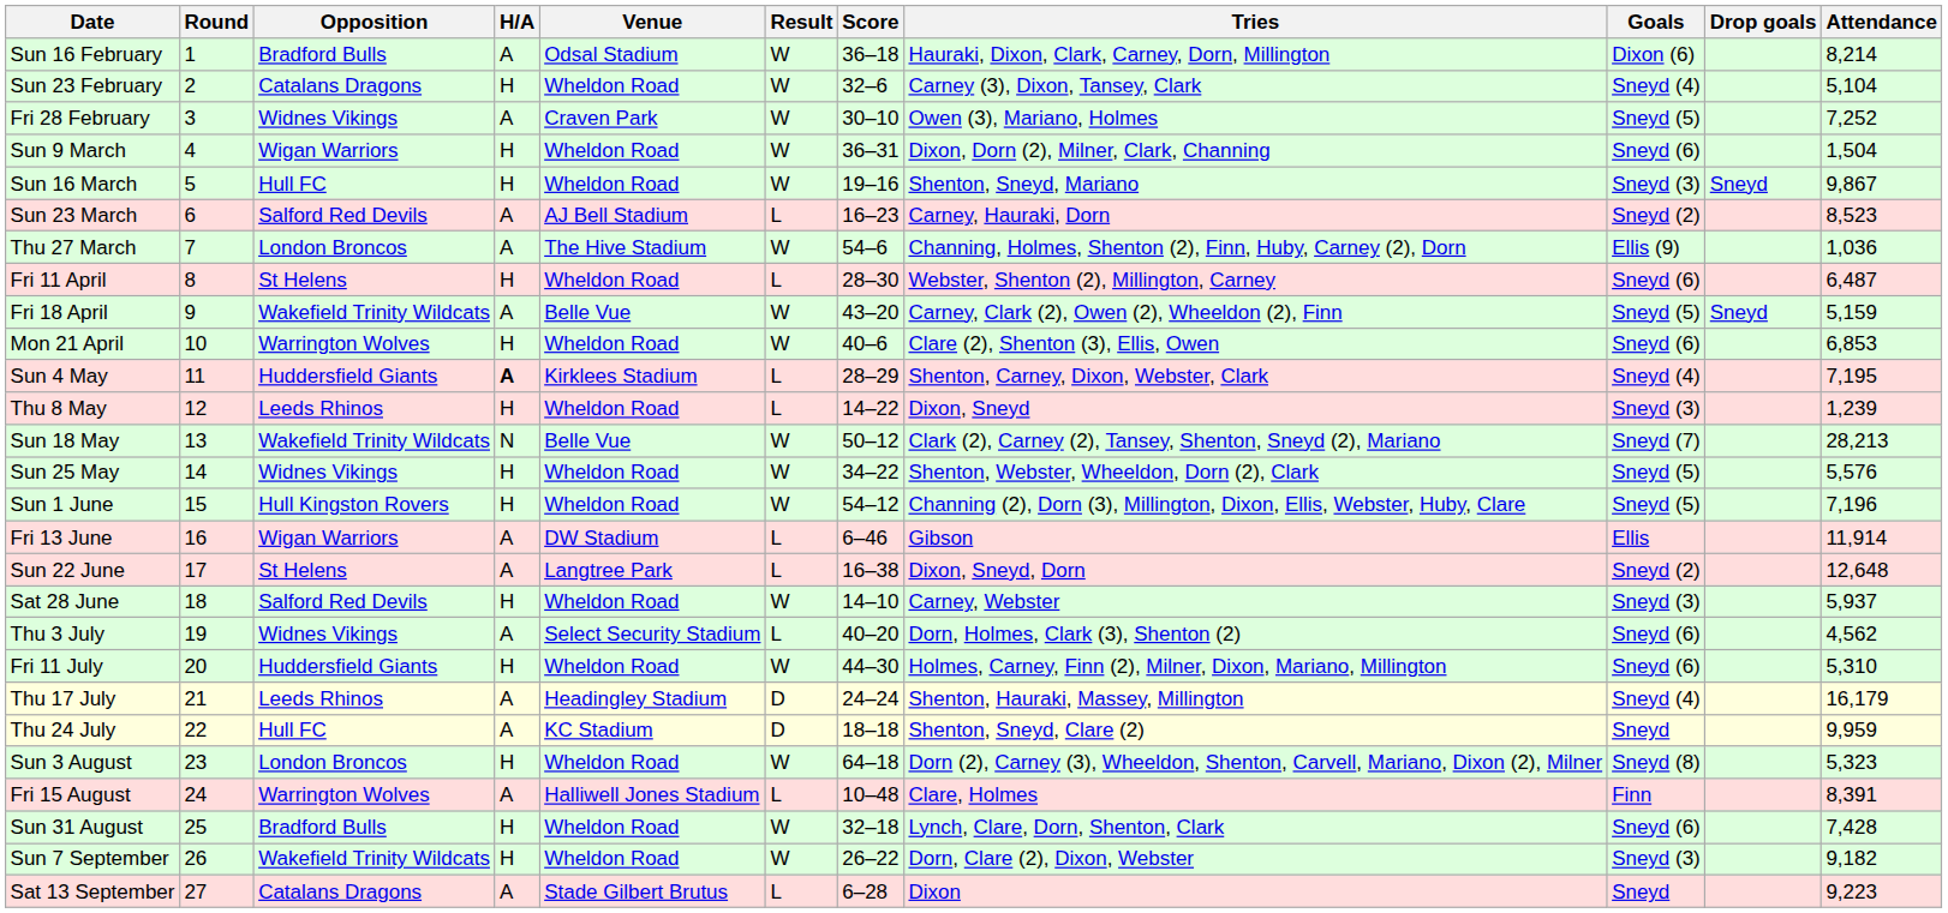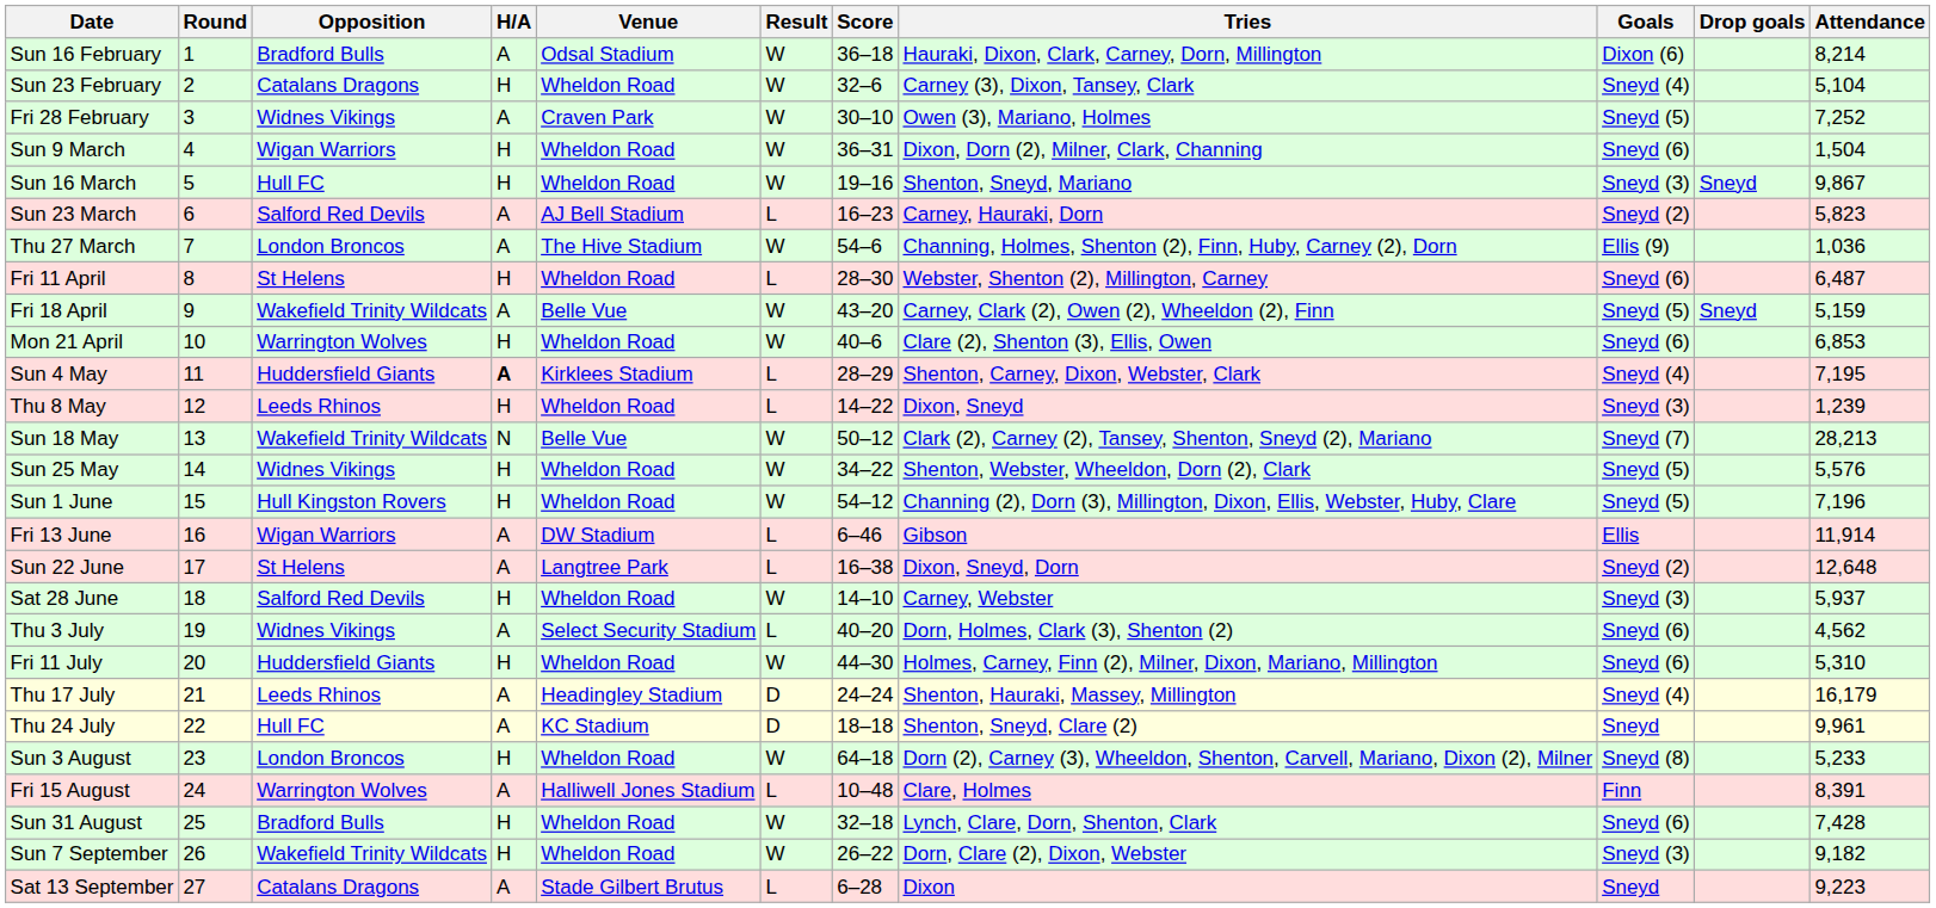 <table class="wikitable" style="font-size:90%;">
 <tr>
 <th>Date</th>
 <th>Round</th>
 <th>Opposition</th>
 <th>H/A</th>
 <th>Venue</th>
 <th>Result</th>
 <th>Score</th>
 <th>Tries</th>
 <th>Goals</th>
 <th>Drop goals</th>
 <th>Attendance</th>
 </tr>
 <tr style="background:#ddffdd;">
 <td>Sun 16 February</td>
 <td>1</td>
 <td> <a href='#'>Bradford Bulls</a></td>
 <td>A</td>
 <td><a href='#'>Odsal Stadium</a></td>
 <td>W</td>
 <td>36–18</td>
 <td><a href='#'>Hauraki</a>, <a href='#'>Dixon</a>, <a href='#'>Clark</a>, <a href='#'>Carney</a>, <a href='#'>Dorn</a>, <a href='#'>Millington</a></td>
 <td><a href='#'>Dixon</a> (6)</td>
 <td></td>
 <td>8,214</td>
 </tr>
 <tr style="background:#ddffdd;">
 <td>Sun 23 February</td>
 <td>2</td>
 <td> <a href='#'>Catalans Dragons</a></td>
 <td>H</td>
 <td><a href='#'>Wheldon Road</a></td>
 <td>W</td>
 <td>32–6</td>
 <td><a href='#'>Carney</a> (3), <a href='#'>Dixon</a>, <a href='#'>Tansey</a>, <a href='#'>Clark</a></td>
 <td><a href='#'>Sneyd</a> (4)</td>
 <td></td>
 <td>5,104</td>
 </tr>
 <tr style="background:#ddffdd;">
 <td>Fri 28 February</td>
 <td>3</td>
 <td> <a href='#'>Widnes Vikings</a></td>
 <td>A</td>
 <td><a href='#'>Craven Park</a></td>
 <td>W</td>
 <td>30–10</td>
 <td><a href='#'>Owen</a> (3), <a href='#'>Mariano</a>, <a href='#'>Holmes</a></td>
 <td><a href='#'>Sneyd</a> (5)</td>
 <td></td>
 <td>7,252</td>
 </tr>
 <tr style="background:#ddffdd;">
 <td>Sun 9 March</td>
 <td>4</td>
 <td> <a href='#'>Wigan Warriors</a></td>
 <td>H</td>
 <td><a href='#'>Wheldon Road</a></td>
 <td>W</td>
 <td>36–31</td>
 <td><a href='#'>Dixon</a>, <a href='#'>Dorn</a> (2), <a href='#'>Milner</a>, <a href='#'>Clark</a>, <a href='#'>Channing</a></td>
 <td><a href='#'>Sneyd</a> (6)</td>
 <td></td>
 <td>1,504</td>
 </tr>
 <tr style="background:#ddffdd;">
 <td>Sun 16 March</td>
 <td>5</td>
 <td> <a href='#'>Hull FC</a></td>
 <td>H</td>
 <td><a href='#'>Wheldon Road</a></td>
 <td>W</td>
 <td>19–16</td>
 <td><a href='#'>Shenton</a>, <a href='#'>Sneyd</a>, <a href='#'>Mariano</a></td>
 <td><a href='#'>Sneyd</a> (3)</td>
 <td><a href='#'>Sneyd</a></td>
 <td>9,867</td>
 </tr>
 <tr style="background:#ffdddd;">
 <td>Sun 23 March</td>
 <td>6</td>
 <td> <a href='#'>Salford Red Devils</a></td>
 <td>A</td>
 <td><a href='#'>AJ Bell Stadium</a></td>
 <td>L</td>
 <td>16–23</td>
 <td><a href='#'>Carney</a>, <a href='#'>Hauraki</a>, <a href='#'>Dorn</a></td>
 <td><a href='#'>Sneyd</a> (2)</td>
 <td></td>
-<td>8,523</td>
+<td>5,823</td>
 </tr>
 <tr style="background:#ddffdd;">
 <td>Thu 27 March</td>
 <td>7</td>
 <td> <a href='#'>London Broncos</a></td>
 <td>A</td>
 <td><a href='#'>The Hive Stadium</a></td>
 <td>W</td>
 <td>54–6</td>
 <td><a href='#'>Channing</a>, <a href='#'>Holmes</a>, <a href='#'>Shenton</a> (2), <a href='#'>Finn</a>, <a href='#'>Huby</a>, <a href='#'>Carney</a> (2), <a href='#'>Dorn</a></td>
 <td><a href='#'>Ellis</a> (9)</td>
 <td></td>
 <td>1,036</td>
 </tr>
 <tr style="background:#ffdddd;">
 <td>Fri 11 April</td>
 <td>8</td>
 <td> <a href='#'>St Helens</a></td>
 <td>H</td>
 <td><a href='#'>Wheldon Road</a></td>
 <td>L</td>
 <td>28–30</td>
 <td><a href='#'>Webster</a>, <a href='#'>Shenton</a> (2), <a href='#'>Millington</a>, <a href='#'>Carney</a></td>
 <td><a href='#'>Sneyd</a> (6)</td>
 <td></td>
 <td>6,487</td>
 </tr>
 <tr style="background:#ddffdd;">
 <td>Fri 18 April</td>
 <td>9</td>
 <td> <a href='#'>Wakefield Trinity Wildcats</a></td>
 <td>A</td>
 <td><a href='#'>Belle Vue</a></td>
 <td>W</td>
 <td>43–20</td>
 <td><a href='#'>Carney</a>, <a href='#'>Clark</a> (2), <a href='#'>Owen</a> (2), <a href='#'>Wheeldon</a> (2), <a href='#'>Finn</a></td>
 <td><a href='#'>Sneyd</a> (5)</td>
 <td><a href='#'>Sneyd</a></td>
 <td>5,159</td>
 </tr>
 <tr style="background:#ddffdd;">
 <td>Mon 21 April</td>
 <td>10</td>
 <td> <a href='#'>Warrington Wolves</a></td>
 <td>H</td>
 <td><a href='#'>Wheldon Road</a></td>
 <td>W</td>
 <td>40–6</td>
 <td><a href='#'>Clare</a> (2), <a href='#'>Shenton</a> (3), <a href='#'>Ellis</a>, <a href='#'>Owen</a></td>
 <td><a href='#'>Sneyd</a> (6)</td>
 <td></td>
 <td>6,853</td>
 </tr>
 <tr style="background:#ffdddd;">
 <td>Sun 4 May</td>
 <td>11</td>
 <td> <a href='#'>Huddersfield Giants</a></td>
 <td><strong>A</strong></td>
 <td><a href='#'>Kirklees Stadium</a></td>
 <td>L</td>
 <td>28–29</td>
 <td><a href='#'>Shenton</a>, <a href='#'>Carney</a>, <a href='#'>Dixon</a>, <a href='#'>Webster</a>, <a href='#'>Clark</a></td>
 <td><a href='#'>Sneyd</a> (4)</td>
 <td></td>
 <td>7,195</td>
 </tr>
 <tr style="background:#ffdddd;">
 <td>Thu 8 May</td>
 <td>12</td>
 <td> <a href='#'>Leeds Rhinos</a></td>
 <td>H</td>
 <td><a href='#'>Wheldon Road</a></td>
 <td>L</td>
 <td>14–22</td>
 <td><a href='#'>Dixon</a>, <a href='#'>Sneyd</a></td>
 <td><a href='#'>Sneyd</a> (3)</td>
 <td></td>
 <td>1,239</td>
 </tr>
 <tr style="background:#ddffdd;">
 <td>Sun 18 May</td>
 <td>13</td>
 <td> <a href='#'>Wakefield Trinity Wildcats</a></td>
 <td>N</td>
 <td><a href='#'>Belle Vue</a></td>
 <td>W</td>
 <td>50–12</td>
 <td><a href='#'>Clark</a> (2), <a href='#'>Carney</a> (2), <a href='#'>Tansey</a>, <a href='#'>Shenton</a>, <a href='#'>Sneyd</a> (2), <a href='#'>Mariano</a></td>
 <td><a href='#'>Sneyd</a> (7)</td>
 <td></td>
 <td>28,213</td>
 </tr>
 <tr style="background:#ddffdd;">
 <td>Sun 25 May</td>
 <td>14</td>
 <td> <a href='#'>Widnes Vikings</a></td>
 <td>H</td>
 <td><a href='#'>Wheldon Road</a></td>
 <td>W</td>
 <td>34–22</td>
 <td><a href='#'>Shenton</a>, <a href='#'>Webster</a>, <a href='#'>Wheeldon</a>, <a href='#'>Dorn</a> (2), <a href='#'>Clark</a></td>
 <td><a href='#'>Sneyd</a> (5)</td>
 <td></td>
 <td>5,576</td>
 </tr>
 <tr style="background:#ddffdd;">
 <td>Sun 1 June</td>
 <td>15</td>
 <td> <a href='#'>Hull Kingston Rovers</a></td>
 <td>H</td>
 <td><a href='#'>Wheldon Road</a></td>
 <td>W</td>
 <td>54–12</td>
 <td><a href='#'>Channing</a> (2), <a href='#'>Dorn</a> (3), <a href='#'>Millington</a>, <a href='#'>Dixon</a>, <a href='#'>Ellis</a>, <a href='#'>Webster</a>, <a href='#'>Huby</a>, <a href='#'>Clare</a></td>
 <td><a href='#'>Sneyd</a> (5)</td>
 <td></td>
 <td>7,196</td>
 </tr>
 <tr style="background:#ffdddd;">
 <td>Fri 13 June</td>
 <td>16</td>
 <td> <a href='#'>Wigan Warriors</a></td>
 <td>A</td>
 <td><a href='#'>DW Stadium</a></td>
 <td>L</td>
 <td>6–46</td>
 <td><a href='#'>Gibson</a></td>
 <td><a href='#'>Ellis</a></td>
 <td></td>
 <td>11,914</td>
 </tr>
 <tr style="background:#ffdddd;">
 <td>Sun 22 June</td>
 <td>17</td>
 <td> <a href='#'>St Helens</a></td>
 <td>A</td>
 <td><a href='#'>Langtree Park</a></td>
 <td>L</td>
 <td>16–38</td>
 <td><a href='#'>Dixon</a>, <a href='#'>Sneyd</a>, <a href='#'>Dorn</a></td>
 <td><a href='#'>Sneyd</a> (2)</td>
 <td></td>
 <td>12,648</td>
 </tr>
 <tr style="background:#ddffdd;">
 <td>Sat 28 June</td>
 <td>18</td>
 <td> <a href='#'>Salford Red Devils</a></td>
 <td>H</td>
 <td><a href='#'>Wheldon Road</a></td>
 <td>W</td>
 <td>14–10</td>
 <td><a href='#'>Carney</a>, <a href='#'>Webster</a></td>
 <td><a href='#'>Sneyd</a> (3)</td>
 <td></td>
 <td>5,937</td>
 </tr>
 <tr style="background:#ddffdd;">
 <td>Thu 3 July</td>
 <td>19</td>
 <td> <a href='#'>Widnes Vikings</a></td>
 <td>A</td>
 <td><a href='#'>Select Security Stadium</a></td>
 <td>L</td>
 <td>40–20</td>
 <td><a href='#'>Dorn</a>, <a href='#'>Holmes</a>, <a href='#'>Clark</a> (3), <a href='#'>Shenton</a> (2)</td>
 <td><a href='#'>Sneyd</a> (6)</td>
 <td></td>
 <td>4,562</td>
 </tr>
 <tr style="background:#ddffdd;">
 <td>Fri 11 July</td>
 <td>20</td>
 <td> <a href='#'>Huddersfield Giants</a></td>
 <td>H</td>
 <td><a href='#'>Wheldon Road</a></td>
 <td>W</td>
 <td>44–30</td>
 <td><a href='#'>Holmes</a>, <a href='#'>Carney</a>, <a href='#'>Finn</a> (2), <a href='#'>Milner</a>, <a href='#'>Dixon</a>, <a href='#'>Mariano</a>, <a href='#'>Millington</a></td>
 <td><a href='#'>Sneyd</a> (6)</td>
 <td></td>
 <td>5,310</td>
 </tr>
 <tr style="background:#ffffdd;">
 <td>Thu 17 July</td>
 <td>21</td>
 <td> <a href='#'>Leeds Rhinos</a></td>
 <td>A</td>
 <td><a href='#'>Headingley Stadium</a></td>
 <td>D</td>
 <td>24–24</td>
 <td><a href='#'>Shenton</a>, <a href='#'>Hauraki</a>, <a href='#'>Massey</a>, <a href='#'>Millington</a></td>
 <td><a href='#'>Sneyd</a> (4)</td>
 <td></td>
 <td>16,179</td>
 </tr>
 <tr style="background:#ffffdd;">
 <td>Thu 24 July</td>
 <td>22</td>
 <td> <a href='#'>Hull FC</a></td>
 <td>A</td>
 <td><a href='#'>KC Stadium</a></td>
 <td>D</td>
 <td>18–18</td>
 <td><a href='#'>Shenton</a>, <a href='#'>Sneyd</a>, <a href='#'>Clare</a> (2)</td>
 <td><a href='#'>Sneyd</a></td>
 <td></td>
-<td>9,959</td>
+<td>9,961</td>
 </tr>
 <tr style="background:#ddffdd;">
 <td>Sun 3 August</td>
 <td>23</td>
 <td> <a href='#'>London Broncos</a></td>
 <td>H</td>
 <td><a href='#'>Wheldon Road</a></td>
 <td>W</td>
 <td>64–18</td>
 <td><a href='#'>Dorn</a> (2), <a href='#'>Carney</a> (3), <a href='#'>Wheeldon</a>, <a href='#'>Shenton</a>, <a href='#'>Carvell</a>, <a href='#'>Mariano</a>, <a href='#'>Dixon</a> (2), <a href='#'>Milner</a></td>
 <td><a href='#'>Sneyd</a> (8)</td>
 <td></td>
-<td>5,323</td>
+<td>5,233</td>
 </tr>
 <tr style="background:#ffdddd;">
 <td>Fri 15 August</td>
 <td>24</td>
 <td> <a href='#'>Warrington Wolves</a></td>
 <td>A</td>
 <td><a href='#'>Halliwell Jones Stadium</a></td>
 <td>L</td>
 <td>10–48</td>
 <td><a href='#'>Clare</a>, <a href='#'>Holmes</a></td>
 <td><a href='#'>Finn</a></td>
 <td></td>
 <td>8,391</td>
 </tr>
 <tr style="background:#ddffdd;">
 <td>Sun 31 August</td>
 <td>25</td>
 <td> <a href='#'>Bradford Bulls</a></td>
 <td>H</td>
 <td><a href='#'>Wheldon Road</a></td>
 <td>W</td>
 <td>32–18</td>
 <td><a href='#'>Lynch</a>, <a href='#'>Clare</a>, <a href='#'>Dorn</a>, <a href='#'>Shenton</a>, <a href='#'>Clark</a></td>
 <td><a href='#'>Sneyd</a> (6)</td>
 <td></td>
 <td>7,428</td>
 </tr>
 <tr style="background:#ddffdd;">
 <td>Sun 7 September</td>
 <td>26</td>
 <td> <a href='#'>Wakefield Trinity Wildcats</a></td>
 <td>H</td>
 <td><a href='#'>Wheldon Road</a></td>
 <td>W</td>
 <td>26–22</td>
 <td><a href='#'>Dorn</a>, <a href='#'>Clare</a> (2), <a href='#'>Dixon</a>, <a href='#'>Webster</a></td>
 <td><a href='#'>Sneyd</a> (3)</td>
 <td></td>
 <td>9,182</td>
 </tr>
 <tr style="background:#ffdddd;">
 <td>Sat 13 September</td>
 <td>27</td>
 <td> <a href='#'>Catalans Dragons</a></td>
 <td>A</td>
 <td><a href='#'>Stade Gilbert Brutus</a></td>
 <td>L</td>
 <td>6–28</td>
 <td><a href='#'>Dixon</a></td>
 <td><a href='#'>Sneyd</a></td>
 <td></td>
 <td>9,223</td>
 </tr>
 </table>
